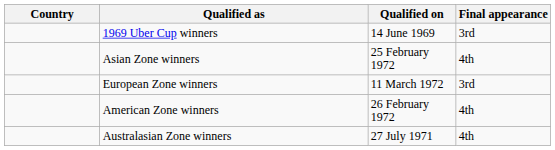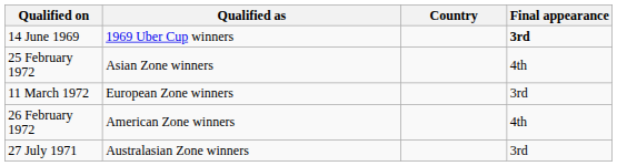 <table class="sortable wikitable">
 <tr>
+<th width="110">Qualified on</th>
+<th width="350">Qualified as</th>
 <th width="120">Country</th>
-<th width="350">Qualified as</th>
-<th width="110">Qualified on</th>
 <th>Final appearance</th>
 </tr>
 <tr>
+<td>14 June 1969</td>
+<td><a href='#'>1969 Uber Cup</a> winners</td>
 <td></td>
-<td><a href='#'>1969 Uber Cup</a> winners</td>
-<td>14 June 1969</td>
+<td><strong>3rd</strong></td>
+</tr>
+<tr>
+<td>25 February 1972</td>
+<td>Asian Zone winners</td>
+<td></td>
+<td>4th</td>
+</tr>
+<tr>
+<td>11 March 1972</td>
+<td>European Zone winners</td>
+<td></td>
 <td>3rd</td>
 </tr>
 <tr>
+<td>26 February 1972</td>
+<td>American Zone winners</td>
 <td></td>
-<td>Asian Zone winners</td>
-<td>25 February 1972</td>
 <td>4th</td>
 </tr>
 <tr>
+<td>27 July 1971</td>
+<td>Australasian Zone winners</td>
 <td></td>
-<td>European Zone winners</td>
-<td>11 March 1972</td>
 <td>3rd</td>
 </tr>
-<tr>
-<td></td>
-<td>American Zone winners</td>
-<td>26 February 1972</td>
-<td>4th</td>
-</tr>
-<tr>
-<td></td>
-<td>Australasian Zone winners</td>
-<td>27 July 1971</td>
-<td>4th</td>
-</tr>
 </table>
